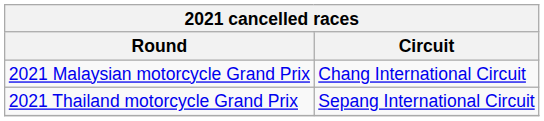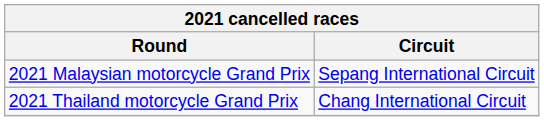 <table class="wikitable" style="font-size: 85%">
 <tr>
 <th colspan=7>2021 cancelled races</th>
 </tr>
 <tr>
 <th>Round</th>
 <th>Circuit</th>
 </tr>
 <tr>
 <td> <a href='#'>2021 Malaysian motorcycle Grand Prix</a></td>
-<td><a href='#'>Chang International Circuit</a></td>
+<td><a href='#'>Sepang International Circuit</a></td>
 </tr>
 <tr>
 <td> <a href='#'>2021 Thailand motorcycle Grand Prix</a></td>
-<td><a href='#'>Sepang International Circuit</a></td>
+<td><a href='#'>Chang International Circuit</a></td>
 </tr>
 <tr>
 </tr>
 </table>
